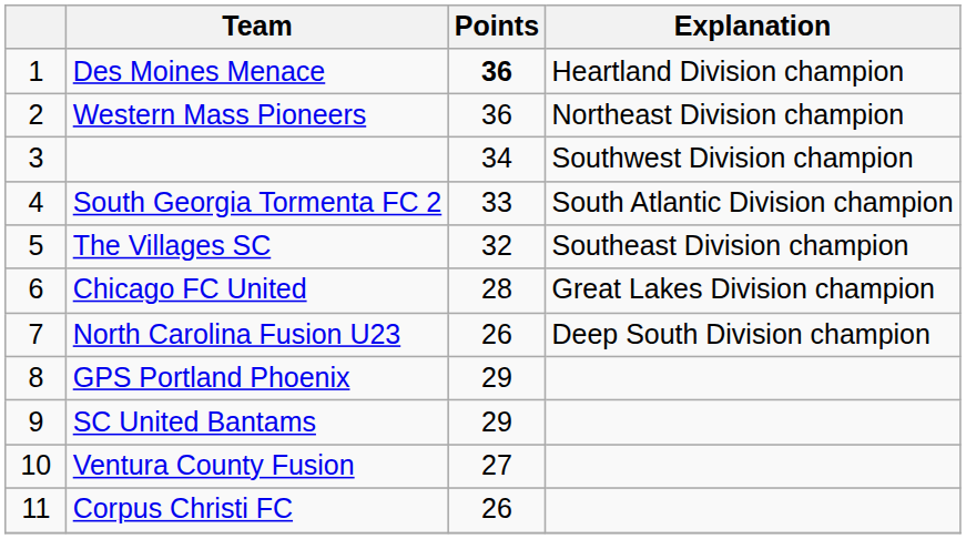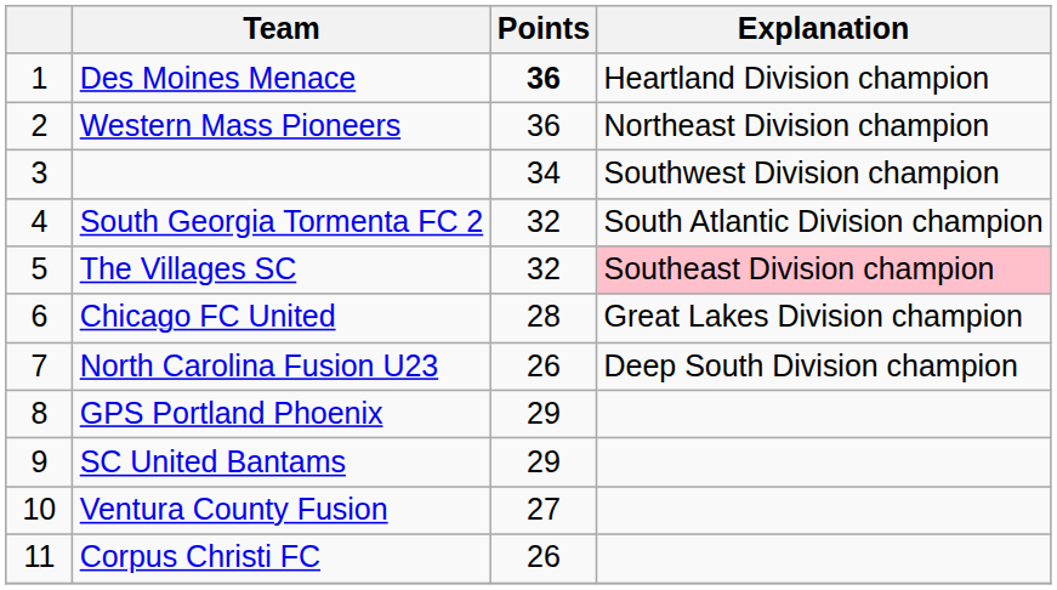 <table class="wikitable sortable" border="1">
 <tr>
 <th width="28"></th>
 <th>Team</th>
 <th>Points</th>
 <th class=unsortable>Explanation</th>
 </tr>
 <tr>
 <td align=center>1</td>
 <td><a href='#'>Des Moines Menace</a></td>
 <td align=center><strong>36</strong></td>
 <td>Heartland Division champion</td>
 </tr>
 <tr>
 <td align=center>2</td>
 <td><a href='#'>Western Mass Pioneers</a></td>
 <td align=center>36</td>
 <td>Northeast Division champion</td>
 </tr>
 <tr>
 <td align=center>3</td>
 <td></td>
 <td align=center>34</td>
 <td>Southwest Division champion</td>
 </tr>
 <tr>
 <td align=center>4</td>
 <td><a href='#'>South Georgia Tormenta FC 2</a></td>
-<td align=center>33</td>
+<td align=center>32</td>
 <td>South Atlantic Division champion</td>
 </tr>
 <tr>
 <td align=center>5</td>
 <td><a href='#'>The Villages SC</a></td>
 <td align=center>32</td>
-<td>Southeast Division champion</td>
+<td style="background: pink;">Southeast Division champion</td>
 </tr>
 <tr>
 <td align=center>6</td>
 <td><a href='#'>Chicago FC United</a></td>
 <td align=center>28</td>
 <td>Great Lakes Division champion</td>
 </tr>
 <tr>
 <td align=center>7</td>
 <td><a href='#'>North Carolina Fusion U23</a></td>
 <td align=center>26</td>
 <td>Deep South Division champion</td>
 </tr>
 <tr>
 <td align=center>8</td>
 <td><a href='#'>GPS Portland Phoenix</a></td>
 <td align=center>29</td>
 <td></td>
 </tr>
 <tr>
 <td align=center>9</td>
 <td><a href='#'>SC United Bantams</a></td>
 <td align=center>29</td>
 <td></td>
 </tr>
 <tr>
 <td align=center>10</td>
 <td><a href='#'>Ventura County Fusion</a></td>
 <td align=center>27</td>
 <td></td>
 </tr>
 <tr>
 <td align=center>11</td>
 <td><a href='#'>Corpus Christi FC</a></td>
 <td align=center>26</td>
 <td></td>
 </tr>
 <tr>
 </tr>
 </table>
